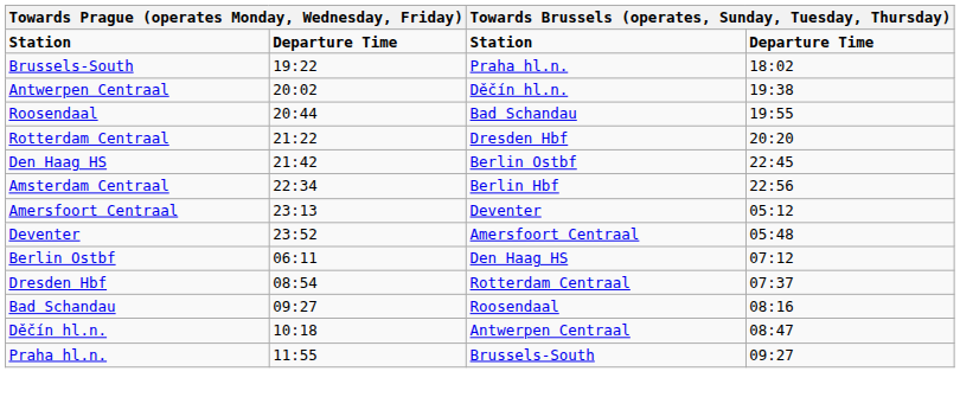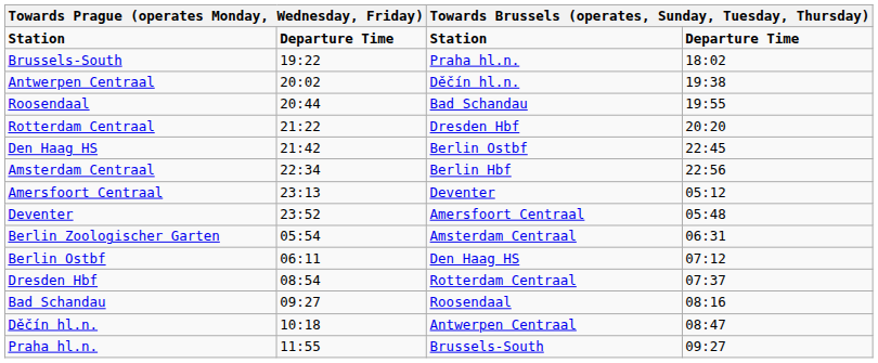 <table class="wikitable">
 <tr>
 <th colspan="2">Towards Prague (operates Monday, Wednesday, Friday)</th>
 <th colspan="2">Towards Brussels (operates, Sunday, Tuesday, Thursday)</th>
 </tr>
 <tr>
 <td><strong>Station</strong></td>
 <td><strong>Departure Time</strong></td>
 <td><strong>Station</strong></td>
 <td><strong>Departure Time</strong></td>
 </tr>
 <tr>
 <td><a href='#'>Brussels-South</a></td>
 <td>19:22</td>
 <td><a href='#'>Praha hl.n.</a></td>
 <td>18:02</td>
 </tr>
 <tr>
 <td><a href='#'>Antwerpen Centraal</a></td>
 <td>20:02</td>
 <td><a href='#'>Děčín hl.n.</a></td>
 <td>19:38</td>
 </tr>
 <tr>
 <td><a href='#'>Roosendaal</a></td>
 <td>20:44</td>
 <td><a href='#'>Bad Schandau</a></td>
 <td>19:55</td>
 </tr>
 <tr>
 <td><a href='#'>Rotterdam Centraal</a></td>
 <td>21:22</td>
 <td><a href='#'>Dresden Hbf</a></td>
 <td>20:20</td>
 </tr>
 <tr>
 <td><a href='#'>Den Haag HS</a></td>
 <td>21:42</td>
 <td><a href='#'>Berlin Ostbf</a></td>
 <td>22:45</td>
 </tr>
 <tr>
 <td><a href='#'>Amsterdam Centraal</a></td>
 <td>22:34</td>
 <td><a href='#'>Berlin Hbf</a></td>
 <td>22:56</td>
 </tr>
 <tr>
 <td><a href='#'>Amersfoort Centraal</a></td>
 <td>23:13</td>
 <td><a href='#'>Deventer</a></td>
 <td>05:12</td>
 </tr>
 <tr>
 <td><a href='#'>Deventer</a></td>
 <td>23:52</td>
 <td><a href='#'>Amersfoort Centraal</a></td>
 <td>05:48</td>
 </tr>
 <tr>
+<td><a href='#'>Berlin Zoologischer Garten</a></td>
+<td>05:54</td>
+<td><a href='#'>Amsterdam Centraal</a></td>
+<td>06:31</td>
+</tr>
+<tr>
 <td><a href='#'>Berlin Ostbf</a></td>
 <td>06:11</td>
 <td><a href='#'>Den Haag HS</a></td>
 <td>07:12</td>
 </tr>
 <tr>
 <td><a href='#'>Dresden Hbf</a></td>
 <td>08:54</td>
 <td><a href='#'>Rotterdam Centraal</a></td>
 <td>07:37</td>
 </tr>
 <tr>
 <td><a href='#'>Bad Schandau</a></td>
 <td>09:27</td>
 <td><a href='#'>Roosendaal</a></td>
 <td>08:16</td>
 </tr>
 <tr>
 <td><a href='#'>Děčín hl.n.</a></td>
 <td>10:18</td>
 <td><a href='#'>Antwerpen Centraal</a></td>
 <td>08:47</td>
 </tr>
 <tr>
 <td><a href='#'>Praha hl.n.</a></td>
 <td>11:55</td>
 <td><a href='#'>Brussels-South</a></td>
 <td>09:27</td>
 </tr>
 </table>
